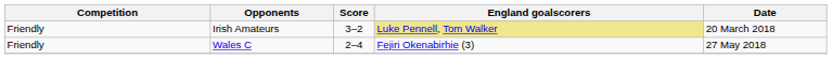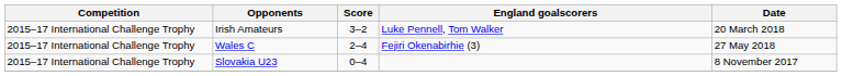 <table class="wikitable" style="width:100%;">
 <tr>
 <th width=25%>Competition</th>
 <th width=15%>Opponents</th>
 <th width=5%>Score</th>
 <th width=40%>England goalscorers</th>
 <th width=15%>Date</th>
 </tr>
 <tr>
-<td>Friendly</td>
+<td>2015–17 International Challenge Trophy</td>
 <td>Irish Amateurs</td>
 <td align=center>3–2</td>
-<td style="background: khaki;"><a href='#'>Luke Pennell</a>, <a href='#'>Tom Walker</a></td>
+<td><a href='#'>Luke Pennell</a>, <a href='#'>Tom Walker</a></td>
 <td>20 March 2018</td>
 </tr>
 <tr>
-<td>Friendly</td>
+<td>2015–17 International Challenge Trophy</td>
 <td><a href='#'>Wales C</a></td>
 <td align=center>2–4</td>
 <td><a href='#'>Fejiri Okenabirhie</a> (3)</td>
 <td>27 May 2018</td>
 </tr>
 <tr>
+<td>2015–17 International Challenge Trophy</td>
+<td><a href='#'>Slovakia U23</a></td>
+<td align=center>0–4</td>
+<td></td>
+<td>8 November 2017</td>
+</tr>
+<tr>
 </tr>
 </table>
